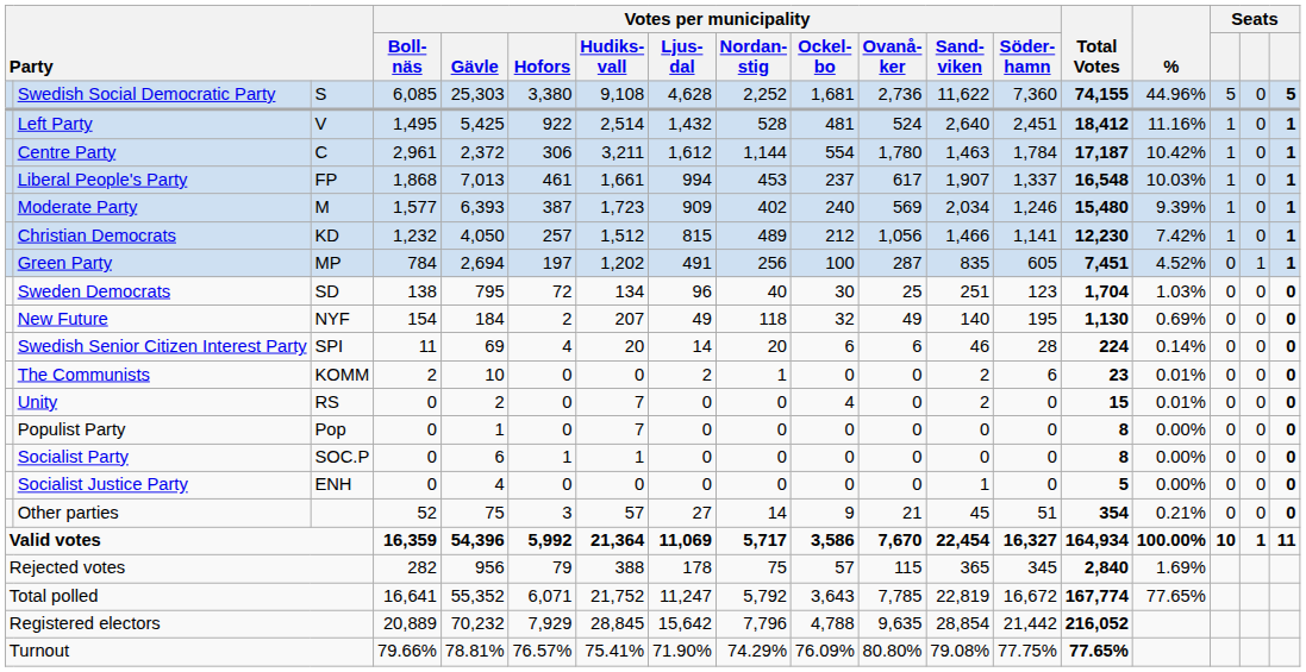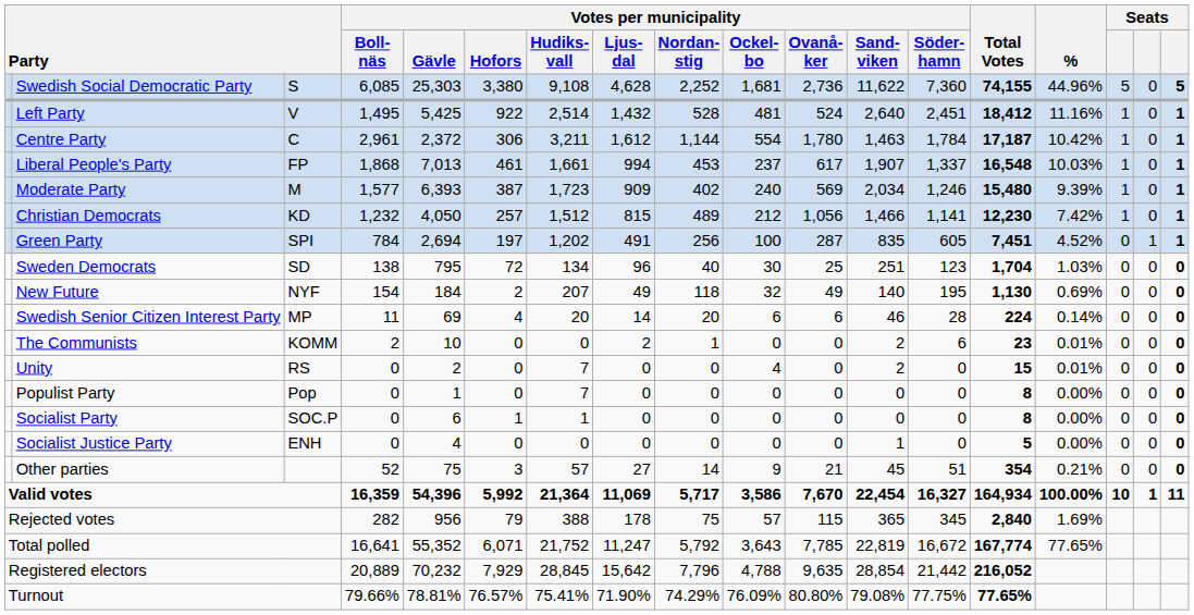 <table class="wikitable" border="1" style="text-align:right;">
 <tr>
 <th style="text-align:left;" valign=bottom rowspan=2 colspan=3>Party</th>
 <th colspan=10>Votes per municipality</th>
 <th align=center valign=bottom rowspan=2 width="50">Total Votes</th>
 <th align=center valign=bottom rowspan=2 width="50">%</th>
 <th colspan=3>Seats</th>
 </tr>
 <tr>
 <th align=center valign=bottom width="50"><a href='#'>Boll- näs</a></th>
 <th align=center valign=bottom width="50"><a href='#'>Gävle</a></th>
 <th align=center valign=bottom width="50"><a href='#'>Hofors</a></th>
 <th align=center valign=bottom width="50"><a href='#'>Hudiks- vall</a></th>
 <th align=center valign=bottom width="50"><a href='#'>Ljus- dal</a></th>
 <th align=center valign=bottom width="50"><a href='#'>Nordan- stig</a></th>
 <th align=center valign=bottom width="50"><a href='#'>Ockel- bo</a></th>
 <th align=center valign=bottom width="50"><a href='#'>Ovanå- ker</a></th>
 <th align=center valign=bottom width="50"><a href='#'>Sand- viken</a></th>
 <th align=center valign=bottom width="50"><a href='#'>Söder- hamn</a></th>
 <th align=center valign=bottom width="20"><small></small></th>
 <th align=center valign=bottom width="20"><small><a href='#'></a></small></th>
 <th align=center valign=bottom width="20"><small></small></th>
 </tr>
 <tr style="background:#CEE0F2;">
 <td></td>
 <td align=left style="white-space: nowrap;"><a href='#'>Swedish Social Democratic Party</a></td>
 <td align=left>S</td>
 <td>6,085</td>
 <td>25,303</td>
 <td>3,380</td>
 <td>9,108</td>
 <td>4,628</td>
 <td>2,252</td>
 <td>1,681</td>
 <td>2,736</td>
 <td>11,622</td>
 <td>7,360</td>
 <td><strong>74,155</strong></td>
 <td>44.96%</td>
 <td>5</td>
 <td>0</td>
 <td><strong>5</strong></td>
 </tr>
 <tr style="background:#CEE0F2; border-top:3px solid darkgray;">
 <td></td>
 <td align=left><a href='#'>Left Party</a></td>
 <td align=left>V</td>
 <td>1,495</td>
 <td>5,425</td>
 <td>922</td>
 <td>2,514</td>
 <td>1,432</td>
 <td>528</td>
 <td>481</td>
 <td>524</td>
 <td>2,640</td>
 <td>2,451</td>
 <td><strong>18,412</strong></td>
 <td>11.16%</td>
 <td>1</td>
 <td>0</td>
 <td><strong>1</strong></td>
 </tr>
 <tr style="background:#CEE0F2;">
 <td></td>
 <td align=left><a href='#'>Centre Party</a></td>
 <td align=left>C</td>
 <td>2,961</td>
 <td>2,372</td>
 <td>306</td>
 <td>3,211</td>
 <td>1,612</td>
 <td>1,144</td>
 <td>554</td>
 <td>1,780</td>
 <td>1,463</td>
 <td>1,784</td>
 <td><strong>17,187</strong></td>
 <td>10.42%</td>
 <td>1</td>
 <td>0</td>
 <td><strong>1</strong></td>
 </tr>
 <tr style="background:#CEE0F2;">
 <td></td>
 <td align=left><a href='#'>Liberal People's Party</a></td>
 <td align=left>FP</td>
 <td>1,868</td>
 <td>7,013</td>
 <td>461</td>
 <td>1,661</td>
 <td>994</td>
 <td>453</td>
 <td>237</td>
 <td>617</td>
 <td>1,907</td>
 <td>1,337</td>
 <td><strong>16,548</strong></td>
 <td>10.03%</td>
 <td>1</td>
 <td>0</td>
 <td><strong>1</strong></td>
 </tr>
 <tr style="background:#CEE0F2;">
 <td></td>
 <td align=left><a href='#'>Moderate Party</a></td>
 <td align=left>M</td>
 <td>1,577</td>
 <td>6,393</td>
 <td>387</td>
 <td>1,723</td>
 <td>909</td>
 <td>402</td>
 <td>240</td>
 <td>569</td>
 <td>2,034</td>
 <td>1,246</td>
 <td><strong>15,480</strong></td>
 <td>9.39%</td>
 <td>1</td>
 <td>0</td>
 <td><strong>1</strong></td>
 </tr>
 <tr style="background:#CEE0F2;">
 <td></td>
 <td align=left><a href='#'>Christian Democrats</a></td>
 <td align=left>KD</td>
 <td>1,232</td>
 <td>4,050</td>
 <td>257</td>
 <td>1,512</td>
 <td>815</td>
 <td>489</td>
 <td>212</td>
 <td>1,056</td>
 <td>1,466</td>
 <td>1,141</td>
 <td><strong>12,230</strong></td>
 <td>7.42%</td>
 <td>1</td>
 <td>0</td>
 <td><strong>1</strong></td>
 </tr>
 <tr style="background:#CEE0F2;">
 <td></td>
 <td align=left><a href='#'>Green Party</a></td>
-<td align=left>MP</td>
+<td align=left>SPI</td>
 <td>784</td>
 <td>2,694</td>
 <td>197</td>
 <td>1,202</td>
 <td>491</td>
 <td>256</td>
 <td>100</td>
 <td>287</td>
 <td>835</td>
 <td>605</td>
 <td><strong>7,451</strong></td>
 <td>4.52%</td>
 <td>0</td>
 <td>1</td>
 <td><strong>1</strong></td>
 </tr>
 <tr>
 <td></td>
 <td align=left><a href='#'>Sweden Democrats</a></td>
 <td align=left>SD</td>
 <td>138</td>
 <td>795</td>
 <td>72</td>
 <td>134</td>
 <td>96</td>
 <td>40</td>
 <td>30</td>
 <td>25</td>
 <td>251</td>
 <td>123</td>
 <td><strong>1,704</strong></td>
 <td>1.03%</td>
 <td>0</td>
 <td>0</td>
 <td><strong>0</strong></td>
 </tr>
 <tr>
 <td></td>
 <td align=left><a href='#'>New Future</a></td>
 <td align=left>NYF</td>
 <td>154</td>
 <td>184</td>
 <td>2</td>
 <td>207</td>
 <td>49</td>
 <td>118</td>
 <td>32</td>
 <td>49</td>
 <td>140</td>
 <td>195</td>
 <td><strong>1,130</strong></td>
 <td>0.69%</td>
 <td>0</td>
 <td>0</td>
 <td><strong>0</strong></td>
 </tr>
 <tr>
 <td></td>
 <td align=left><a href='#'>Swedish Senior Citizen Interest Party</a></td>
-<td align=left>SPI</td>
+<td align=left>MP</td>
 <td>11</td>
 <td>69</td>
 <td>4</td>
 <td>20</td>
 <td>14</td>
 <td>20</td>
 <td>6</td>
 <td>6</td>
 <td>46</td>
 <td>28</td>
 <td><strong>224</strong></td>
 <td>0.14%</td>
 <td>0</td>
 <td>0</td>
 <td><strong>0</strong></td>
 </tr>
 <tr>
 <td></td>
 <td align=left><a href='#'>The Communists</a></td>
 <td align=left>KOMM</td>
 <td>2</td>
 <td>10</td>
 <td>0</td>
 <td>0</td>
 <td>2</td>
 <td>1</td>
 <td>0</td>
 <td>0</td>
 <td>2</td>
 <td>6</td>
 <td><strong>23</strong></td>
 <td>0.01%</td>
 <td>0</td>
 <td>0</td>
 <td><strong>0</strong></td>
 </tr>
 <tr>
 <td></td>
 <td align=left><a href='#'>Unity</a></td>
 <td align=left>RS</td>
 <td>0</td>
 <td>2</td>
 <td>0</td>
 <td>7</td>
 <td>0</td>
 <td>0</td>
 <td>4</td>
 <td>0</td>
 <td>2</td>
 <td>0</td>
 <td><strong>15</strong></td>
 <td>0.01%</td>
 <td>0</td>
 <td>0</td>
 <td><strong>0</strong></td>
 </tr>
 <tr>
 <td></td>
 <td align=left>Populist Party</td>
 <td align=left>Pop</td>
 <td>0</td>
 <td>1</td>
 <td>0</td>
 <td>7</td>
 <td>0</td>
 <td>0</td>
 <td>0</td>
 <td>0</td>
 <td>0</td>
 <td>0</td>
 <td><strong>8</strong></td>
 <td>0.00%</td>
 <td>0</td>
 <td>0</td>
 <td><strong>0</strong></td>
 </tr>
 <tr>
 <td></td>
 <td align=left><a href='#'>Socialist Party</a></td>
 <td align=left>SOC.P</td>
 <td>0</td>
 <td>6</td>
 <td>1</td>
 <td>1</td>
 <td>0</td>
 <td>0</td>
 <td>0</td>
 <td>0</td>
 <td>0</td>
 <td>0</td>
 <td><strong>8</strong></td>
 <td>0.00%</td>
 <td>0</td>
 <td>0</td>
 <td><strong>0</strong></td>
 </tr>
 <tr>
 <td></td>
 <td align=left><a href='#'>Socialist Justice Party</a></td>
 <td align=left>ENH</td>
 <td>0</td>
 <td>4</td>
 <td>0</td>
 <td>0</td>
 <td>0</td>
 <td>0</td>
 <td>0</td>
 <td>0</td>
 <td>1</td>
 <td>0</td>
 <td><strong>5</strong></td>
 <td>0.00%</td>
 <td>0</td>
 <td>0</td>
 <td><strong>0</strong></td>
 </tr>
 <tr>
 <td></td>
 <td align=left>Other parties</td>
 <td></td>
 <td>52</td>
 <td>75</td>
 <td>3</td>
 <td>57</td>
 <td>27</td>
 <td>14</td>
 <td>9</td>
 <td>21</td>
 <td>45</td>
 <td>51</td>
 <td><strong>354</strong></td>
 <td>0.21%</td>
 <td>0</td>
 <td>0</td>
 <td><strong>0</strong></td>
 </tr>
 <tr style="font-weight:bold">
 <td align=left colspan=3>Valid votes</td>
 <td>16,359</td>
 <td>54,396</td>
 <td>5,992</td>
 <td>21,364</td>
 <td>11,069</td>
 <td>5,717</td>
 <td>3,586</td>
 <td>7,670</td>
 <td>22,454</td>
 <td>16,327</td>
 <td>164,934</td>
 <td>100.00%</td>
 <td>10</td>
 <td>1</td>
 <td>11</td>
 </tr>
 <tr>
 <td align=left colspan=3>Rejected votes</td>
 <td>282</td>
 <td>956</td>
 <td>79</td>
 <td>388</td>
 <td>178</td>
 <td>75</td>
 <td>57</td>
 <td>115</td>
 <td>365</td>
 <td>345</td>
 <td><strong>2,840</strong></td>
 <td>1.69%</td>
 <td></td>
 <td></td>
 <td></td>
 </tr>
 <tr>
 <td align=left colspan=3>Total polled</td>
 <td>16,641</td>
 <td>55,352</td>
 <td>6,071</td>
 <td>21,752</td>
 <td>11,247</td>
 <td>5,792</td>
 <td>3,643</td>
 <td>7,785</td>
 <td>22,819</td>
 <td>16,672</td>
 <td><strong>167,774</strong></td>
 <td>77.65%</td>
 <td></td>
 <td></td>
 <td></td>
 </tr>
 <tr>
 <td align=left colspan=3>Registered electors</td>
 <td>20,889</td>
 <td>70,232</td>
 <td>7,929</td>
 <td>28,845</td>
 <td>15,642</td>
 <td>7,796</td>
 <td>4,788</td>
 <td>9,635</td>
 <td>28,854</td>
 <td>21,442</td>
 <td><strong>216,052</strong></td>
 <td></td>
 <td></td>
 <td></td>
 <td></td>
 </tr>
 <tr>
 <td align=left colspan=3>Turnout</td>
 <td>79.66%</td>
 <td>78.81%</td>
 <td>76.57%</td>
 <td>75.41%</td>
 <td>71.90%</td>
 <td>74.29%</td>
 <td>76.09%</td>
 <td>80.80%</td>
 <td>79.08%</td>
 <td>77.75%</td>
 <td><strong>77.65%</strong></td>
 <td></td>
 <td></td>
 <td></td>
 <td></td>
 </tr>
 </table>
